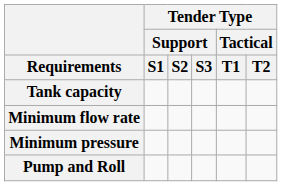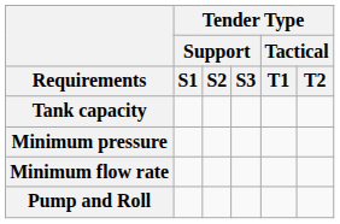 <table class="wikitable" border="1" style="text-align: center;">
 <tr>
 <th Rowspan="2"></th>
 <th colspan="5">Tender Type</th>
 </tr>
 <tr>
 <th colspan="3">Support</th>
 <th colspan="2">Tactical</th>
 </tr>
 <tr>
 <th><strong>Requirements</strong></th>
 <th>S1</th>
 <th>S2</th>
 <th>S3</th>
 <th>T1</th>
 <th>T2</th>
 </tr>
 <tr>
 <th>Tank capacity</th>
 <td></td>
 <td></td>
 <td></td>
 <td></td>
 <td></td>
 </tr>
 <tr>
-<th>Minimum flow rate</th>
+<th>Minimum pressure</th>
 <td></td>
 <td></td>
 <td></td>
 <td></td>
 <td></td>
 </tr>
 <tr>
-<th>Minimum pressure</th>
+<th>Minimum flow rate</th>
 <td></td>
 <td></td>
 <td></td>
 <td></td>
 <td></td>
 </tr>
 <tr>
 <th>Pump and Roll</th>
 <td></td>
 <td></td>
 <td></td>
 <td></td>
 <td></td>
 </tr>
 </table>
